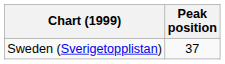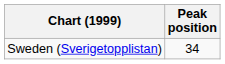 <table class="wikitable">
 <tr>
 <th>Chart (1999)</th>
 <th>Peak<br>position</th>
 </tr>
 <tr>
 <td>Sweden (<a href='#'>Sverigetopplistan</a>)</td>
-<td align="center">37</td>
+<td align="center">34</td>
 </tr>
 </table>
